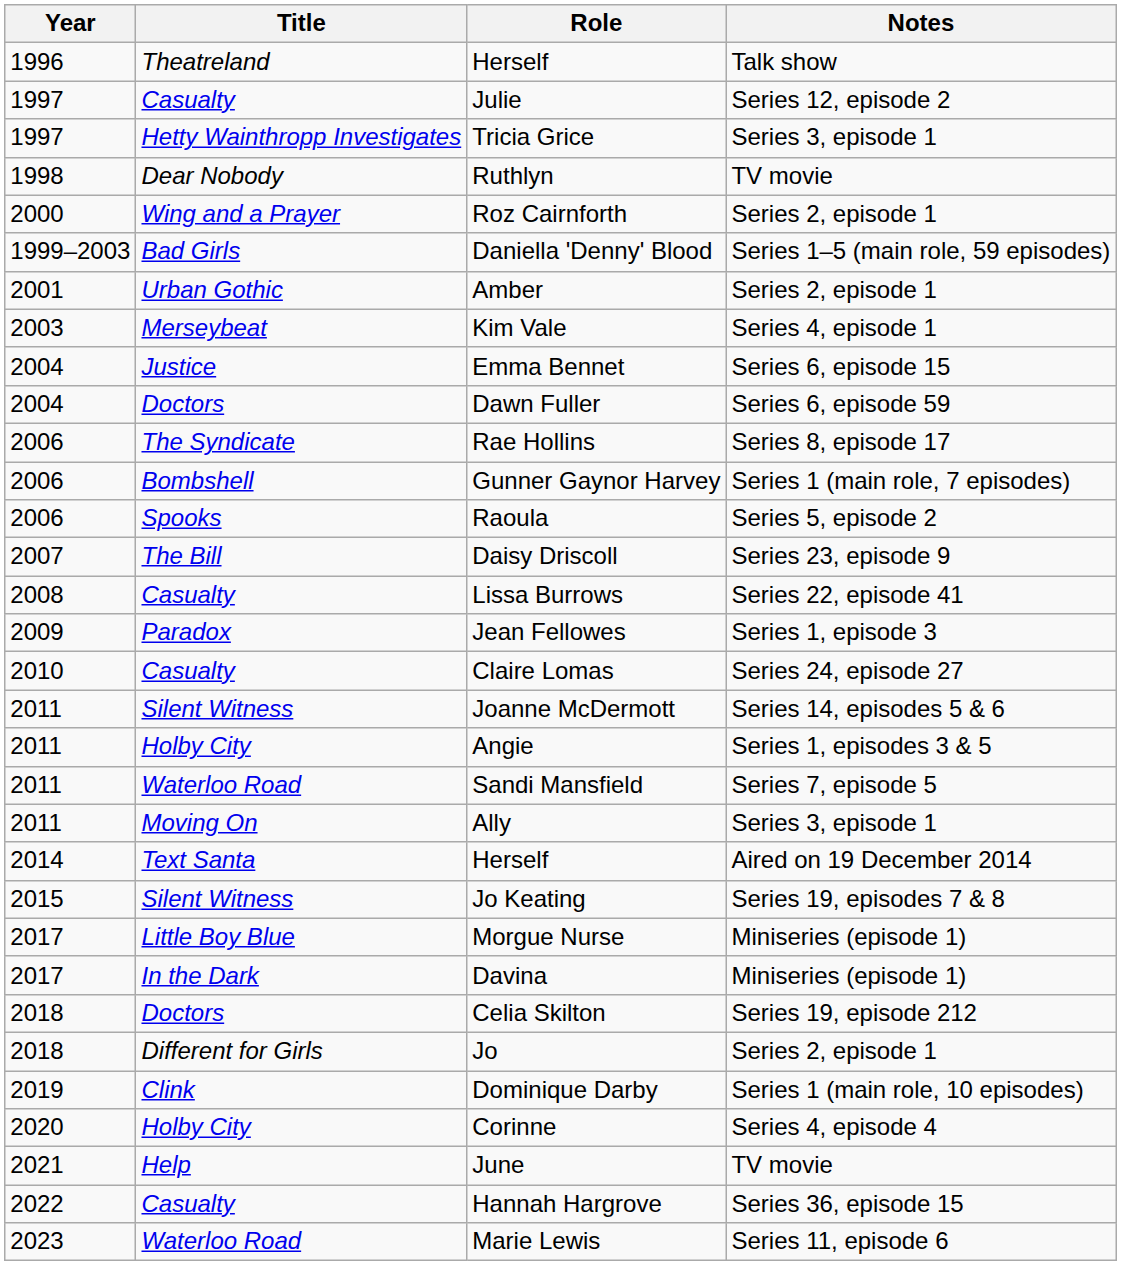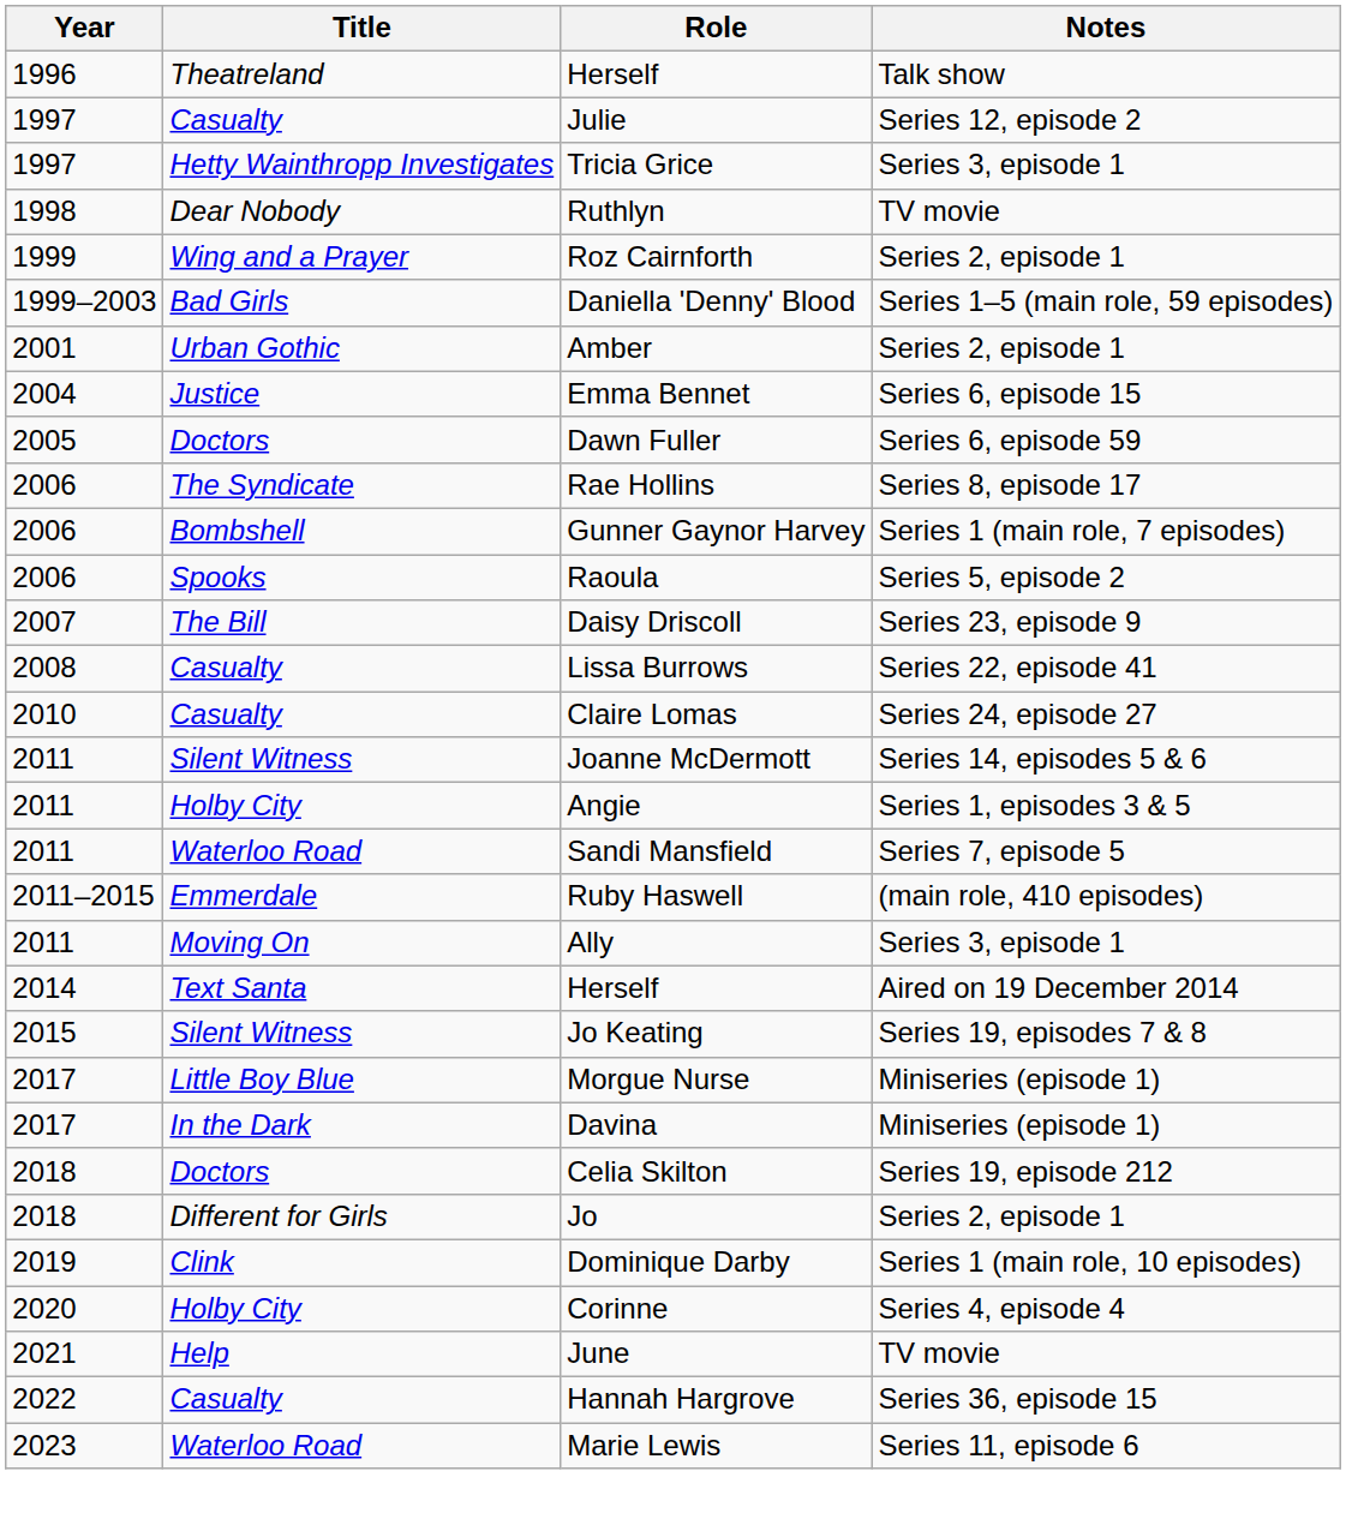 <table class="wikitable">
 <tr>
 <th>Year</th>
 <th>Title</th>
 <th>Role</th>
 <th>Notes</th>
 </tr>
 <tr>
 <td>1996</td>
 <td><em>Theatreland</em></td>
 <td>Herself</td>
 <td>Talk show</td>
 </tr>
 <tr>
 <td>1997</td>
 <td><em><a href='#'>Casualty</a></em></td>
 <td>Julie</td>
 <td>Series 12, episode 2</td>
 </tr>
 <tr>
 <td>1997</td>
 <td><em><a href='#'>Hetty Wainthropp Investigates</a></em></td>
 <td>Tricia Grice</td>
 <td>Series 3, episode 1</td>
 </tr>
 <tr>
 <td>1998</td>
 <td><em>Dear Nobody</em></td>
 <td>Ruthlyn</td>
 <td>TV movie</td>
 </tr>
 <tr>
-<td>2000</td>
+<td>1999</td>
 <td><em><a href='#'>Wing and a Prayer</a></em></td>
 <td>Roz Cairnforth</td>
 <td>Series 2, episode 1</td>
 </tr>
 <tr>
 <td>1999–2003</td>
 <td><em><a href='#'>Bad Girls</a></em></td>
 <td>Daniella 'Denny' Blood</td>
 <td>Series 1–5 (main role, 59 episodes)</td>
 </tr>
 <tr>
 <td>2001</td>
 <td><em><a href='#'>Urban Gothic</a></em></td>
 <td>Amber</td>
 <td>Series 2, episode 1</td>
 </tr>
 <tr>
-<td>2003</td>
-<td><em><a href='#'>Merseybeat</a></em></td>
-<td>Kim Vale</td>
-<td>Series 4, episode 1</td>
-</tr>
-<tr>
 <td>2004</td>
 <td><em><a href='#'>Justice</a></em></td>
 <td>Emma Bennet</td>
 <td>Series 6, episode 15</td>
 </tr>
 <tr>
-<td>2004</td>
+<td>2005</td>
 <td><em><a href='#'>Doctors</a></em></td>
 <td>Dawn Fuller</td>
 <td>Series 6, episode 59</td>
 </tr>
 <tr>
 <td>2006</td>
 <td><em><a href='#'>The Syndicate</a></em></td>
 <td>Rae Hollins</td>
 <td>Series 8, episode 17</td>
 </tr>
 <tr>
 <td>2006</td>
 <td><em><a href='#'>Bombshell</a></em></td>
 <td>Gunner Gaynor Harvey</td>
 <td>Series 1 (main role, 7 episodes)</td>
 </tr>
 <tr>
 <td>2006</td>
 <td><em><a href='#'>Spooks</a></em></td>
 <td>Raoula</td>
 <td>Series 5, episode 2</td>
 </tr>
 <tr>
 <td>2007</td>
 <td><em><a href='#'>The Bill</a></em></td>
 <td>Daisy Driscoll</td>
 <td>Series 23, episode 9</td>
 </tr>
 <tr>
 <td>2008</td>
 <td><em><a href='#'>Casualty</a></em></td>
 <td>Lissa Burrows</td>
 <td>Series 22, episode 41</td>
 </tr>
 <tr>
-<td>2009</td>
-<td><em><a href='#'>Paradox</a></em></td>
-<td>Jean Fellowes</td>
-<td>Series 1, episode 3</td>
-</tr>
-<tr>
 <td>2010</td>
 <td><em><a href='#'>Casualty</a></em></td>
 <td>Claire Lomas</td>
 <td>Series 24, episode 27</td>
 </tr>
 <tr>
 <td>2011</td>
 <td><em><a href='#'>Silent Witness</a></em></td>
 <td>Joanne McDermott</td>
 <td>Series 14, episodes 5 & 6</td>
 </tr>
 <tr>
 <td>2011</td>
 <td><em><a href='#'>Holby City</a></em></td>
 <td>Angie</td>
 <td>Series 1, episodes 3 & 5</td>
 </tr>
 <tr>
 <td>2011</td>
 <td><em><a href='#'>Waterloo Road</a></em></td>
 <td>Sandi Mansfield</td>
 <td>Series 7, episode 5</td>
+</tr>
+<tr>
+<td>2011–2015</td>
+<td><em><a href='#'>Emmerdale</a></em></td>
+<td>Ruby Haswell</td>
+<td>(main role, 410 episodes)</td>
 </tr>
 <tr>
 <td>2011</td>
 <td><em><a href='#'>Moving On</a></em></td>
 <td>Ally</td>
 <td>Series 3, episode 1</td>
 </tr>
 <tr>
 <td>2014</td>
 <td><em><a href='#'>Text Santa</a></em></td>
 <td>Herself</td>
 <td>Aired on 19 December 2014</td>
 </tr>
 <tr>
 <td>2015</td>
 <td><em><a href='#'>Silent Witness</a></em></td>
 <td>Jo Keating</td>
 <td>Series 19, episodes 7 & 8</td>
 </tr>
 <tr>
 <td>2017</td>
 <td><em><a href='#'>Little Boy Blue</a></em></td>
 <td>Morgue Nurse</td>
 <td>Miniseries (episode 1)</td>
 </tr>
 <tr>
 <td>2017</td>
 <td><em><a href='#'>In the Dark</a></em></td>
 <td>Davina</td>
 <td>Miniseries (episode 1)</td>
 </tr>
 <tr>
 <td>2018</td>
 <td><em><a href='#'>Doctors</a></em></td>
 <td>Celia Skilton</td>
 <td>Series 19, episode 212</td>
 </tr>
 <tr>
 <td>2018</td>
 <td><em>Different for Girls</em></td>
 <td>Jo</td>
 <td>Series 2, episode 1</td>
 </tr>
 <tr>
 <td>2019</td>
 <td><em><a href='#'>Clink</a></em></td>
 <td>Dominique Darby</td>
 <td>Series 1 (main role, 10 episodes)</td>
 </tr>
 <tr>
 <td>2020</td>
 <td><em><a href='#'>Holby City</a></em></td>
 <td>Corinne</td>
 <td>Series 4, episode 4</td>
 </tr>
 <tr>
 <td>2021</td>
 <td><em><a href='#'>Help</a></em></td>
 <td>June</td>
 <td>TV movie</td>
 </tr>
 <tr>
 <td>2022</td>
 <td><em><a href='#'>Casualty</a></em></td>
 <td>Hannah Hargrove</td>
 <td>Series 36, episode 15</td>
 </tr>
 <tr>
 <td>2023</td>
 <td><em><a href='#'>Waterloo Road</a></em></td>
 <td>Marie Lewis</td>
 <td>Series 11, episode 6</td>
 </tr>
 </table>
